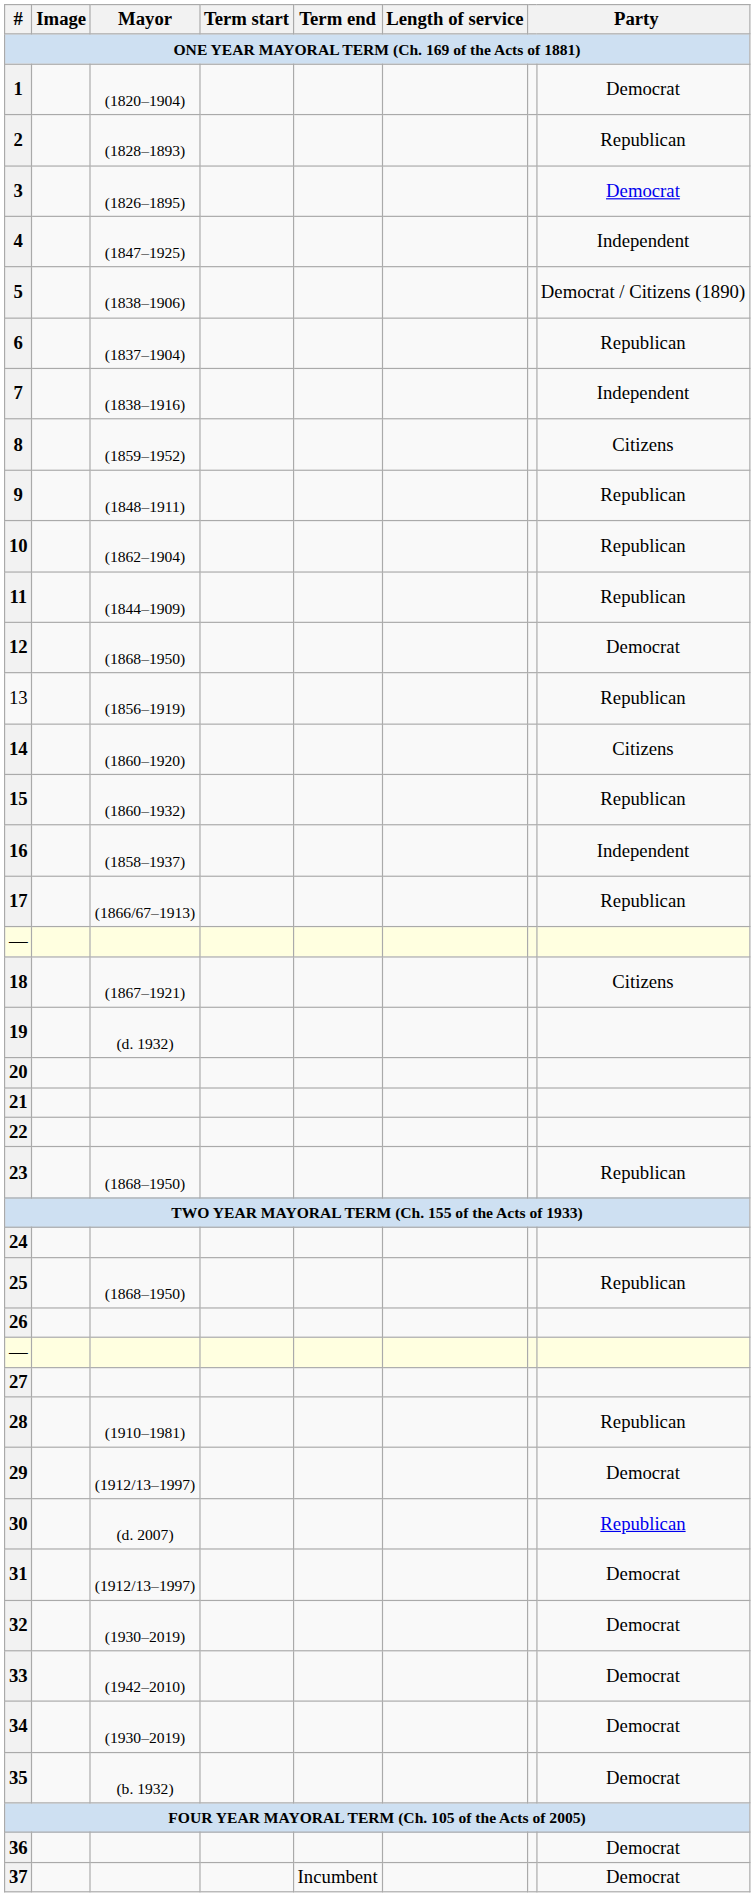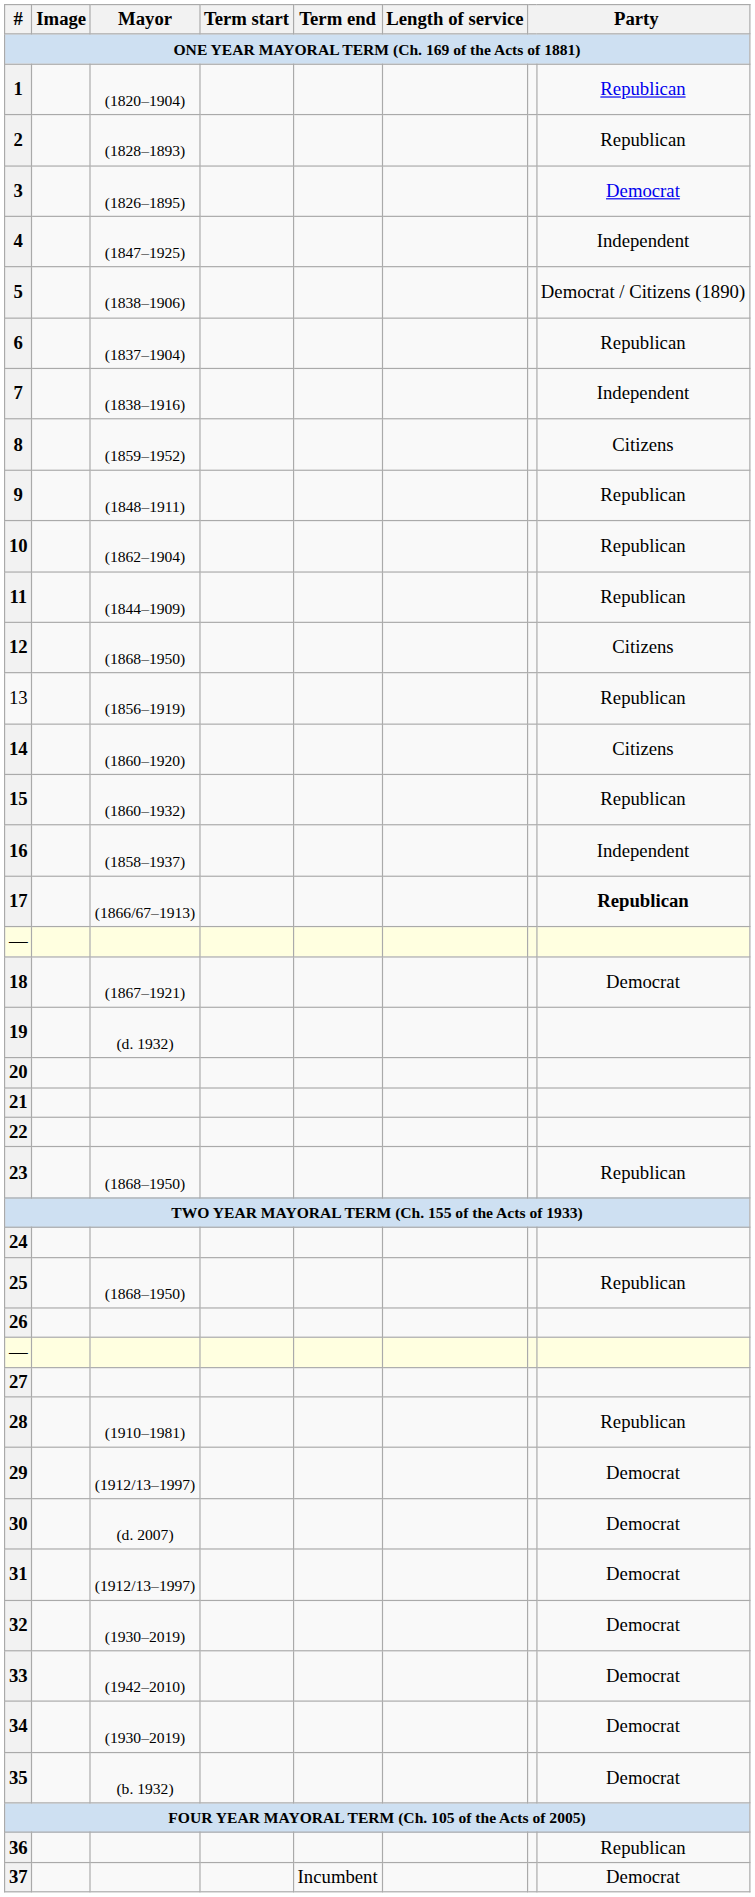 <table class="wikitable sortable" style="text-align:center">
 <tr>
 <th>#</th>
 <th>Image</th>
 <th>Mayor</th>
 <th>Term start</th>
 <th>Term end</th>
 <th>Length of service</th>
 <th colspan="2">Party </th>
 </tr>
 <tr>
 <td colspan=9 style="background-color:#cee0f2;"><small><strong>ONE YEAR MAYORAL TERM (Ch. 169 of the Acts of 1881)</strong></small></td>
 </tr>
 <tr>
 <th>1</th>
 <td></td>
 <td><br><small>(1820–1904)</small><br></td>
 <td></td>
 <td></td>
 <td></td>
 <td bgcolor=></td>
-<td>Democrat</td>
+<td><a href='#'>Republican</a></td>
 </tr>
 <tr>
 <th>2</th>
 <td></td>
 <td><br><small>(1828–1893)</small><br></td>
 <td></td>
 <td></td>
 <td></td>
 <td bgcolor=></td>
 <td>Republican</td>
 </tr>
 <tr>
 <th>3</th>
 <td></td>
 <td><br><small>(1826–1895)</small><br></td>
 <td></td>
 <td></td>
 <td></td>
 <td bgcolor=></td>
 <td><a href='#'>Democrat</a></td>
 </tr>
 <tr>
 <th>4</th>
 <td></td>
 <td><br><small>(1847–1925)</small><br></td>
 <td></td>
 <td></td>
 <td></td>
 <td bgcolor=></td>
 <td>Independent</td>
 </tr>
 <tr>
 <th>5</th>
 <td></td>
 <td><br><small>(1838–1906)</small><br></td>
 <td></td>
 <td></td>
 <td></td>
 <td bgcolor=></td>
 <td>Democrat / Citizens (1890)</td>
 </tr>
 <tr>
 <th>6</th>
 <td></td>
 <td><br><small>(1837–1904)</small><br></td>
 <td></td>
 <td></td>
 <td></td>
 <td bgcolor=></td>
 <td>Republican</td>
 </tr>
 <tr>
 <th>7</th>
 <td></td>
 <td><br><small>(1838–1916)</small><br></td>
 <td></td>
 <td></td>
 <td></td>
 <td bgcolor=></td>
 <td>Independent</td>
 </tr>
 <tr>
 <th>8</th>
 <td></td>
 <td><br><small>(1859–1952)</small><br></td>
 <td></td>
 <td></td>
 <td></td>
 <td></td>
 <td>Citizens</td>
 </tr>
 <tr>
 <th>9</th>
 <td></td>
 <td><br><small>(1848–1911)</small><br></td>
 <td></td>
 <td></td>
 <td></td>
 <td bgcolor=></td>
 <td>Republican</td>
 </tr>
 <tr>
 <th>10</th>
 <td></td>
 <td><br><small>(1862–1904)</small><br></td>
 <td></td>
 <td></td>
 <td></td>
 <td></td>
 <td>Republican</td>
 </tr>
 <tr>
 <th>11</th>
 <td></td>
 <td><br><small>(1844–1909)</small><br></td>
 <td></td>
 <td></td>
 <td></td>
 <td bgcolor=></td>
 <td>Republican</td>
 </tr>
 <tr>
 <th>12</th>
 <td></td>
 <td><br><small>(1868–1950)</small><br></td>
 <td></td>
 <td></td>
 <td></td>
 <td></td>
-<td>Democrat</td>
+<td>Citizens</td>
 </tr>
 <tr>
 <td>13</td>
 <td></td>
 <td><br><small>(1856–1919)</small><br></td>
 <td></td>
 <td></td>
 <td></td>
 <td bgcolor=></td>
 <td>Republican</td>
 </tr>
 <tr>
 <th>14</th>
 <td></td>
 <td><br><small>(1860–1920)</small><br></td>
 <td></td>
 <td></td>
 <td></td>
 <td></td>
 <td>Citizens</td>
 </tr>
 <tr>
 <th>15</th>
 <td></td>
 <td><br><small>(1860–1932)</small><br></td>
 <td></td>
 <td></td>
 <td></td>
 <td bgcolor=></td>
 <td>Republican</td>
 </tr>
 <tr>
 <th>16</th>
 <td></td>
 <td><br><small>(1858–1937)</small><br></td>
 <td></td>
 <td></td>
 <td></td>
 <td bgcolor=></td>
 <td>Independent</td>
 </tr>
 <tr>
 <th>17</th>
 <td></td>
 <td><br><small>(1866/67–1913)</small><br></td>
 <td></td>
 <td></td>
 <td></td>
 <td bgcolor=></td>
-<td>Republican</td>
+<td><strong>Republican</strong></td>
 </tr>
 <tr style="background:lightyellow">
 <td>—</td>
 <td></td>
 <td><br></td>
 <td></td>
 <td></td>
 <td></td>
 <td></td>
 <td></td>
 </tr>
 <tr>
 <th>18</th>
 <td></td>
 <td><br><small>(1867–1921)</small><br></td>
 <td></td>
 <td></td>
 <td></td>
 <td bgcolor=></td>
-<td>Citizens</td>
+<td>Democrat</td>
 </tr>
 <tr>
 <th>19</th>
 <td></td>
 <td><br><small>(d. 1932)</small><br></td>
 <td></td>
 <td></td>
 <td></td>
 <td></td>
 <td></td>
 </tr>
 <tr>
 <th>20</th>
 <td></td>
 <td></td>
 <td></td>
 <td></td>
 <td></td>
 <td></td>
 <td></td>
 </tr>
 <tr>
 <th>21</th>
 <td></td>
 <td></td>
 <td></td>
 <td></td>
 <td></td>
 <td></td>
 <td></td>
 </tr>
 <tr>
 <th>22</th>
 <td></td>
 <td></td>
 <td></td>
 <td></td>
 <td></td>
 <td></td>
 <td></td>
 </tr>
 <tr>
 <th>23</th>
 <td></td>
 <td><br><small>(1868–1950)</small></td>
 <td></td>
 <td></td>
 <td></td>
 <td bgcolor=></td>
 <td>Republican</td>
 </tr>
 <tr>
 <td colspan=9 style="background-color:#cee0f2;"><small><strong>TWO YEAR MAYORAL TERM (Ch. 155 of the Acts of 1933)</strong></small></td>
 </tr>
 <tr>
 <th>24</th>
 <td></td>
 <td></td>
 <td></td>
 <td></td>
 <td></td>
 <td></td>
 <td></td>
 </tr>
 <tr>
 <th>25</th>
 <td></td>
 <td><br><small>(1868–1950)</small></td>
 <td></td>
 <td></td>
 <td></td>
 <td bgcolor=></td>
 <td>Republican</td>
 </tr>
 <tr>
 <th>26</th>
 <td></td>
 <td></td>
 <td></td>
 <td></td>
 <td></td>
 <td></td>
 <td></td>
 </tr>
 <tr style="background:lightyellow">
 <td>—</td>
 <td></td>
 <td><br></td>
 <td></td>
 <td></td>
 <td></td>
 <td></td>
 <td></td>
 </tr>
 <tr>
 <th>27</th>
 <td></td>
 <td></td>
 <td></td>
 <td></td>
 <td></td>
 <td></td>
 <td></td>
 </tr>
 <tr>
 <th>28</th>
 <td></td>
 <td><br><small>(1910–1981)</small><br></td>
 <td></td>
 <td></td>
 <td></td>
 <td bgcolor=></td>
 <td>Republican</td>
 </tr>
 <tr>
 <th>29</th>
 <td></td>
 <td><br><small>(1912/13–1997)</small><br></td>
 <td></td>
 <td></td>
 <td></td>
 <td bgcolor=></td>
 <td>Democrat</td>
 </tr>
 <tr>
 <th>30</th>
 <td></td>
 <td><br><small>(d. 2007)</small><br></td>
 <td></td>
 <td></td>
 <td></td>
 <td bgcolor=></td>
-<td><a href='#'>Republican</a></td>
+<td>Democrat</td>
 </tr>
 <tr>
 <th>31</th>
 <td></td>
 <td><br><small>(1912/13–1997)</small><br></td>
 <td></td>
 <td></td>
 <td></td>
 <td bgcolor=></td>
 <td>Democrat</td>
 </tr>
 <tr>
 <th>32</th>
 <td></td>
 <td><br><small>(1930–2019)</small><br></td>
 <td></td>
 <td></td>
 <td></td>
 <td bgcolor=></td>
 <td>Democrat</td>
 </tr>
 <tr>
 <th>33</th>
 <td></td>
 <td><br><small>(1942–2010)</small><br></td>
 <td></td>
 <td></td>
 <td></td>
 <td bgcolor=></td>
 <td>Democrat</td>
 </tr>
 <tr>
 <th>34</th>
 <td></td>
 <td><br><small>(1930–2019)</small><br></td>
 <td></td>
 <td></td>
 <td></td>
 <td bgcolor=></td>
 <td>Democrat</td>
 </tr>
 <tr>
 <th>35</th>
 <td></td>
 <td><br><small>(b. 1932)</small><br></td>
 <td></td>
 <td></td>
 <td></td>
 <td bgcolor=></td>
 <td>Democrat</td>
 </tr>
 <tr>
 <td colspan=9 style="background-color:#cee0f2;"><small><strong>FOUR YEAR MAYORAL TERM (Ch. 105 of the Acts of 2005)</strong></small></td>
 </tr>
 <tr>
 <th>36</th>
 <td></td>
 <td><br></td>
 <td></td>
 <td></td>
 <td></td>
 <td bgcolor=></td>
-<td>Democrat</td>
+<td>Republican</td>
 </tr>
 <tr>
 <th>37</th>
 <td></td>
 <td><br></td>
 <td></td>
 <td>Incumbent</td>
 <td></td>
 <td bgcolor=></td>
 <td>Democrat</td>
 </tr>
 </table>
